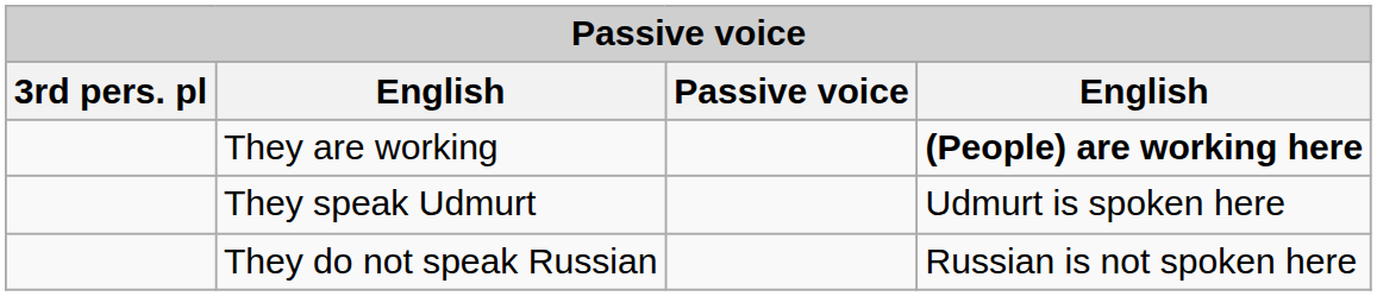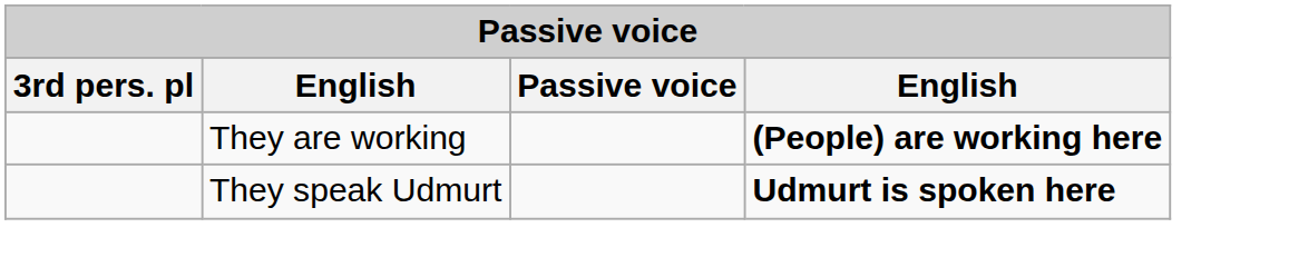 <table class="wikitable">
 <tr>
 <th colspan="4" style="background:#cfcfcf;">Passive voice</th>
 </tr>
 <tr style="background:#dfdfdf;" |>
 <th>3rd pers. pl</th>
 <th>English</th>
 <th>Passive voice</th>
 <th>English</th>
 </tr>
 <tr>
 <td></td>
 <td>They are working</td>
 <td></td>
 <td><strong>(People) are working here</strong></td>
 </tr>
 <tr>
 <td></td>
 <td>They speak Udmurt</td>
 <td></td>
-<td>Udmurt is spoken here</td>
-</tr>
-<tr>
-<td></td>
-<td>They do not speak Russian</td>
-<td></td>
-<td>Russian is not spoken here</td>
+<td><strong>Udmurt is spoken here</strong></td>
 </tr>
 </table>
